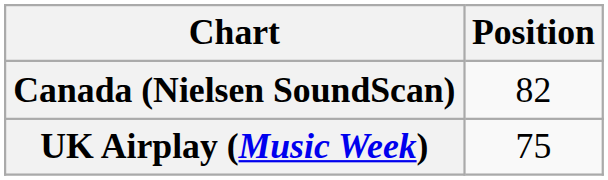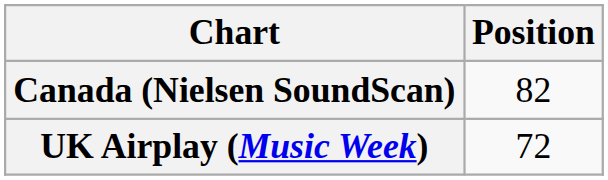 <table class="wikitable plainrowheaders" style="text-align:center">
 <tr>
 <th scope="col">Chart</th>
 <th scope="col">Position</th>
 </tr>
 <tr>
 <th scope="row">Canada (Nielsen SoundScan)</th>
 <td>82</td>
 </tr>
 <tr>
 <th scope="row">UK Airplay (<em><a href='#'>Music Week</a></em>)</th>
-<td>75</td>
+<td>72</td>
 </tr>
 </table>
